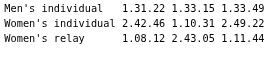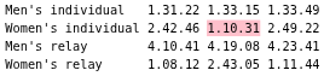 <table>
 <tr style="vertical-align:top;">
 <td>Men's individual</td>
 <td></td>
 <td style="text-align:right;">1.31.22</td>
 <td></td>
 <td style="text-align:right;">1.33.15</td>
 <td></td>
 <td style="text-align:right;">1.33.49</td>
 </tr>
 <tr style="vertical-align:top;">
 <td>Women's individual</td>
 <td></td>
 <td style="text-align:right;">2.42.46</td>
 <td></td>
-<td style="text-align:right;">1.10.31</td>
+<td style="background: pink; text-align:right;">1.10.31</td>
 <td></td>
 <td style="text-align:right;">2.49.22</td>
+</tr>
+<tr style="vertical-align:top;">
+<td>Men's relay</td>
+<td></td>
+<td style="text-align:right;">4.10.41</td>
+<td></td>
+<td style="text-align:right;">4.19.08</td>
+<td></td>
+<td style="text-align:right;">4.23.41</td>
 </tr>
 <tr style="vertical-align:top;">
 <td>Women's relay</td>
 <td></td>
 <td style="text-align:right;">1.08.12</td>
 <td></td>
 <td style="text-align:right;">2.43.05</td>
 <td></td>
 <td style="text-align:right;">1.11.44</td>
 </tr>
 </table>
